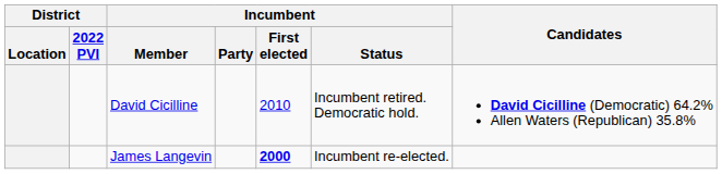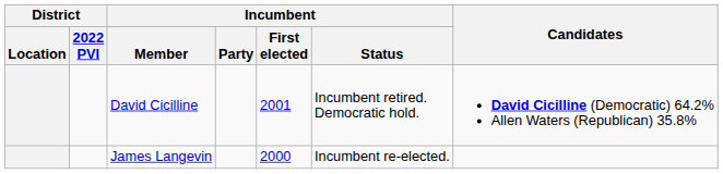 <table class="wikitable sortable">
 <tr>
 <th colspan=2>District</th>
 <th colspan=4>Incumbent</th>
 <th rowspan=2 class="unsortable">Candidates</th>
 </tr>
 <tr valign=bottom>
 <th>Location</th>
 <th><a href='#'>2022<br>PVI</a></th>
 <th>Member</th>
 <th>Party</th>
 <th>First<br>elected</th>
 <th>Status</th>
 </tr>
 <tr>
 <th></th>
 <td></td>
 <td><a href='#'>David Cicilline</a></td>
 <td></td>
-<td><a href='#'>2010</a></td>
+<td><a href='#'>2001</a></td>
 <td>Incumbent retired.<br>Democratic hold.</td>
 <td nowrap><br><ul><li> <strong><a href='#'>David Cicilline</a></strong> (Democratic) 64.2%</li><li>Allen Waters (Republican) 35.8%</li></ul></td>
 </tr>
 <tr>
 <th></th>
 <td></td>
 <td><a href='#'>James Langevin</a></td>
 <td></td>
-<td><strong><a href='#'>2000</a></strong></td>
+<td><a href='#'>2000</a></td>
 <td>Incumbent re-elected.</td>
 <td nowrap></td>
 </tr>
 </table>
